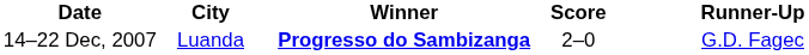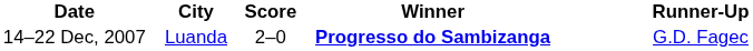 <table border="0" style="text-align:center;">
 <tr>
 <th width=125px>Date</th>
 <th width=75px>City</th>
+<th>Score</th>
 <th width=225px>Winner</th>
-<th>Score</th>
 <th width=225px>Runner-Up</th>
 </tr>
 <tr>
 <td>14–22 Dec, 2007</td>
 <td><a href='#'>Luanda</a></td>
+<td>2–0</td>
 <td><strong><a href='#'>Progresso do Sambizanga</a></strong></td>
-<td>2–0</td>
 <td><a href='#'>G.D. Fagec</a></td>
 </tr>
 </table>
